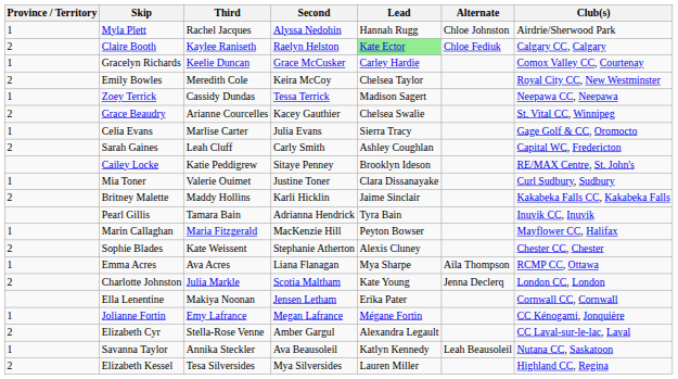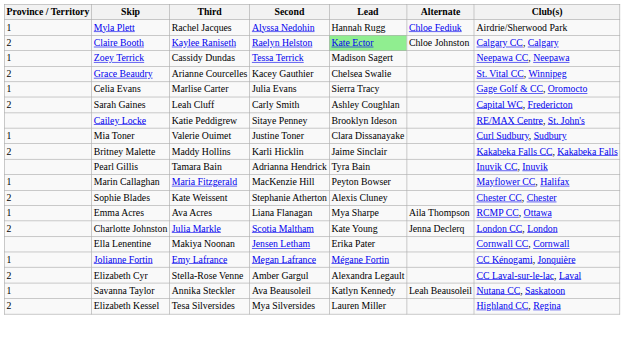 <table class="wikitable">
 <tr>
 <th scope="col">Province / Territory</th>
 <th scope="col">Skip</th>
 <th scope="col">Third</th>
 <th scope="col">Second</th>
 <th scope="col">Lead</th>
 <th scope="col">Alternate</th>
 <th scope="col">Club(s)</th>
 </tr>
 <tr>
 <td> 1</td>
 <td><a href='#'>Myla Plett</a></td>
 <td>Rachel Jacques</td>
 <td><a href='#'>Alyssa Nedohin</a></td>
 <td>Hannah Rugg</td>
-<td>Chloe Johnston</td>
+<td><a href='#'>Chloe Fediuk</a></td>
 <td>Airdrie/Sherwood Park</td>
 </tr>
 <tr>
 <td> 2</td>
 <td><a href='#'>Claire Booth</a></td>
 <td><a href='#'>Kaylee Raniseth</a></td>
 <td><a href='#'>Raelyn Helston</a></td>
 <td style="background: lightgreen;"><a href='#'>Kate Ector</a></td>
-<td><a href='#'>Chloe Fediuk</a></td>
+<td>Chloe Johnston</td>
 <td><a href='#'>Calgary CC</a>, <a href='#'>Calgary</a></td>
-</tr>
-<tr>
-<td> 1</td>
-<td>Gracelyn Richards</td>
-<td><a href='#'>Keelie Duncan</a></td>
-<td><a href='#'>Grace McCusker</a></td>
-<td><a href='#'>Carley Hardie</a></td>
-<td></td>
-<td><a href='#'>Comox Valley CC</a>, <a href='#'>Courtenay</a></td>
-</tr>
-<tr>
-<td> 2</td>
-<td>Emily Bowles</td>
-<td>Meredith Cole</td>
-<td>Keira McCoy</td>
-<td>Chelsea Taylor</td>
-<td></td>
-<td><a href='#'>Royal City CC</a>, <a href='#'>New Westminster</a></td>
 </tr>
 <tr>
 <td> 1</td>
 <td><a href='#'>Zoey Terrick</a></td>
 <td>Cassidy Dundas</td>
 <td><a href='#'>Tessa Terrick</a></td>
 <td>Madison Sagert</td>
 <td></td>
 <td><a href='#'>Neepawa CC</a>, <a href='#'>Neepawa</a></td>
 </tr>
 <tr>
 <td> 2</td>
 <td><a href='#'>Grace Beaudry</a></td>
 <td>Arianne Courcelles</td>
 <td>Kacey Gauthier</td>
 <td>Chelsea Swalie</td>
 <td></td>
 <td><a href='#'>St. Vital CC</a>, <a href='#'>Winnipeg</a></td>
 </tr>
 <tr>
 <td> 1</td>
 <td>Celia Evans</td>
 <td>Marlise Carter</td>
 <td>Julia Evans</td>
 <td>Sierra Tracy</td>
 <td></td>
 <td><a href='#'>Gage Golf & CC</a>, <a href='#'>Oromocto</a></td>
 </tr>
 <tr>
 <td> 2</td>
 <td>Sarah Gaines</td>
 <td>Leah Cluff</td>
 <td>Carly Smith</td>
 <td>Ashley Coughlan</td>
 <td></td>
 <td><a href='#'>Capital WC</a>, <a href='#'>Fredericton</a></td>
 </tr>
 <tr>
 <td></td>
 <td><a href='#'>Cailey Locke</a></td>
 <td>Katie Peddigrew</td>
 <td>Sitaye Penney</td>
 <td>Brooklyn Ideson</td>
 <td></td>
 <td><a href='#'>RE/MAX Centre</a>, <a href='#'>St. John's</a></td>
 </tr>
 <tr>
 <td> 1</td>
 <td>Mia Toner</td>
 <td>Valerie Ouimet</td>
 <td>Justine Toner</td>
 <td>Clara Dissanayake</td>
 <td></td>
 <td><a href='#'>Curl Sudbury</a>, <a href='#'>Sudbury</a></td>
 </tr>
 <tr>
 <td> 2</td>
 <td>Britney Malette</td>
 <td>Maddy Hollins</td>
 <td>Karli Hicklin</td>
 <td>Jaime Sinclair</td>
 <td></td>
 <td><a href='#'>Kakabeka Falls CC</a>, <a href='#'>Kakabeka Falls</a></td>
 </tr>
 <tr>
 <td></td>
 <td>Pearl Gillis</td>
 <td>Tamara Bain</td>
 <td>Adrianna Hendrick</td>
 <td>Tyra Bain</td>
 <td></td>
 <td><a href='#'>Inuvik CC</a>, <a href='#'>Inuvik</a></td>
 </tr>
 <tr>
 <td> 1</td>
 <td>Marin Callaghan</td>
 <td><a href='#'>Maria Fitzgerald</a></td>
 <td>MacKenzie Hill</td>
 <td>Peyton Bowser</td>
 <td></td>
 <td><a href='#'>Mayflower CC</a>, <a href='#'>Halifax</a></td>
 </tr>
 <tr>
 <td> 2</td>
 <td>Sophie Blades</td>
 <td>Kate Weissent</td>
 <td>Stephanie Atherton</td>
 <td>Alexis Cluney</td>
 <td></td>
 <td><a href='#'>Chester CC</a>, <a href='#'>Chester</a></td>
 </tr>
 <tr>
 <td> 1</td>
 <td>Emma Acres</td>
 <td>Ava Acres</td>
 <td>Liana Flanagan</td>
 <td>Mya Sharpe</td>
 <td>Aila Thompson</td>
 <td><a href='#'>RCMP CC</a>, <a href='#'>Ottawa</a></td>
 </tr>
 <tr>
 <td> 2</td>
 <td>Charlotte Johnston</td>
 <td><a href='#'>Julia Markle</a></td>
 <td><a href='#'>Scotia Maltham</a></td>
 <td>Kate Young</td>
 <td>Jenna Declerq</td>
 <td><a href='#'>London CC</a>, <a href='#'>London</a></td>
 </tr>
 <tr>
 <td></td>
 <td>Ella Lenentine</td>
 <td>Makiya Noonan</td>
 <td><a href='#'>Jensen Letham</a></td>
 <td>Erika Pater</td>
 <td></td>
 <td><a href='#'>Cornwall CC</a>, <a href='#'>Cornwall</a></td>
 </tr>
 <tr>
 <td> 1</td>
 <td><a href='#'>Jolianne Fortin</a></td>
 <td><a href='#'>Emy Lafrance</a></td>
 <td><a href='#'>Megan Lafrance</a></td>
 <td><a href='#'>Mégane Fortin</a></td>
 <td></td>
 <td><a href='#'>CC Kénogami</a>, <a href='#'>Jonquière</a></td>
 </tr>
 <tr>
 <td> 2</td>
 <td>Elizabeth Cyr</td>
 <td>Stella-Rose Venne</td>
 <td>Amber Gargul</td>
 <td>Alexandra Legault</td>
 <td></td>
 <td><a href='#'>CC Laval-sur-le-lac</a>, <a href='#'>Laval</a></td>
 </tr>
 <tr>
 <td> 1</td>
 <td>Savanna Taylor</td>
 <td>Annika Steckler</td>
 <td>Ava Beausoleil</td>
 <td>Katlyn Kennedy</td>
 <td>Leah Beausoleil</td>
 <td><a href='#'>Nutana CC</a>, <a href='#'>Saskatoon</a></td>
 </tr>
 <tr>
 <td> 2</td>
 <td>Elizabeth Kessel</td>
 <td>Tesa Silversides</td>
 <td>Mya Silversides</td>
 <td>Lauren Miller</td>
 <td></td>
 <td><a href='#'>Highland CC</a>, <a href='#'>Regina</a></td>
 </tr>
 </table>
